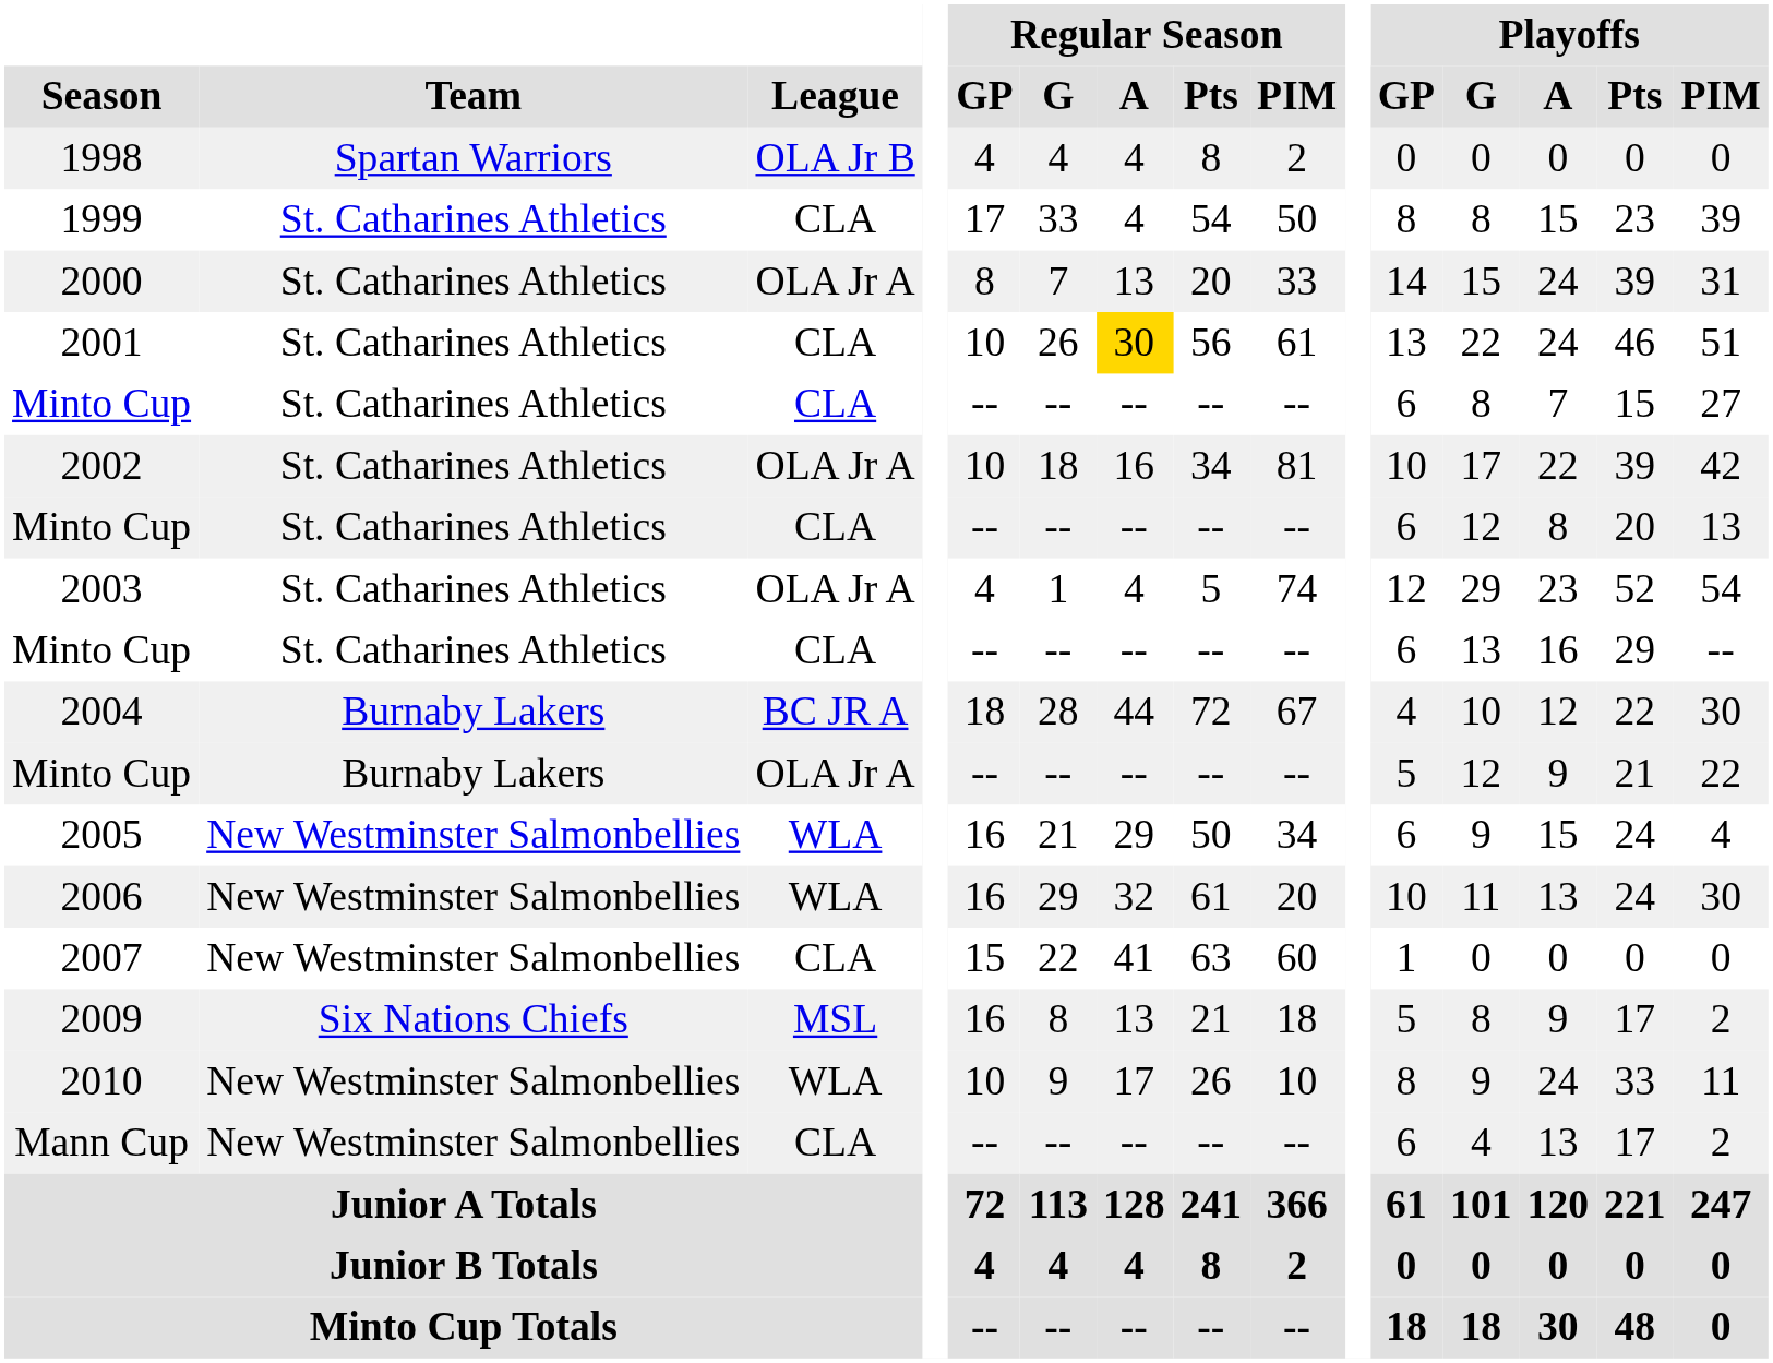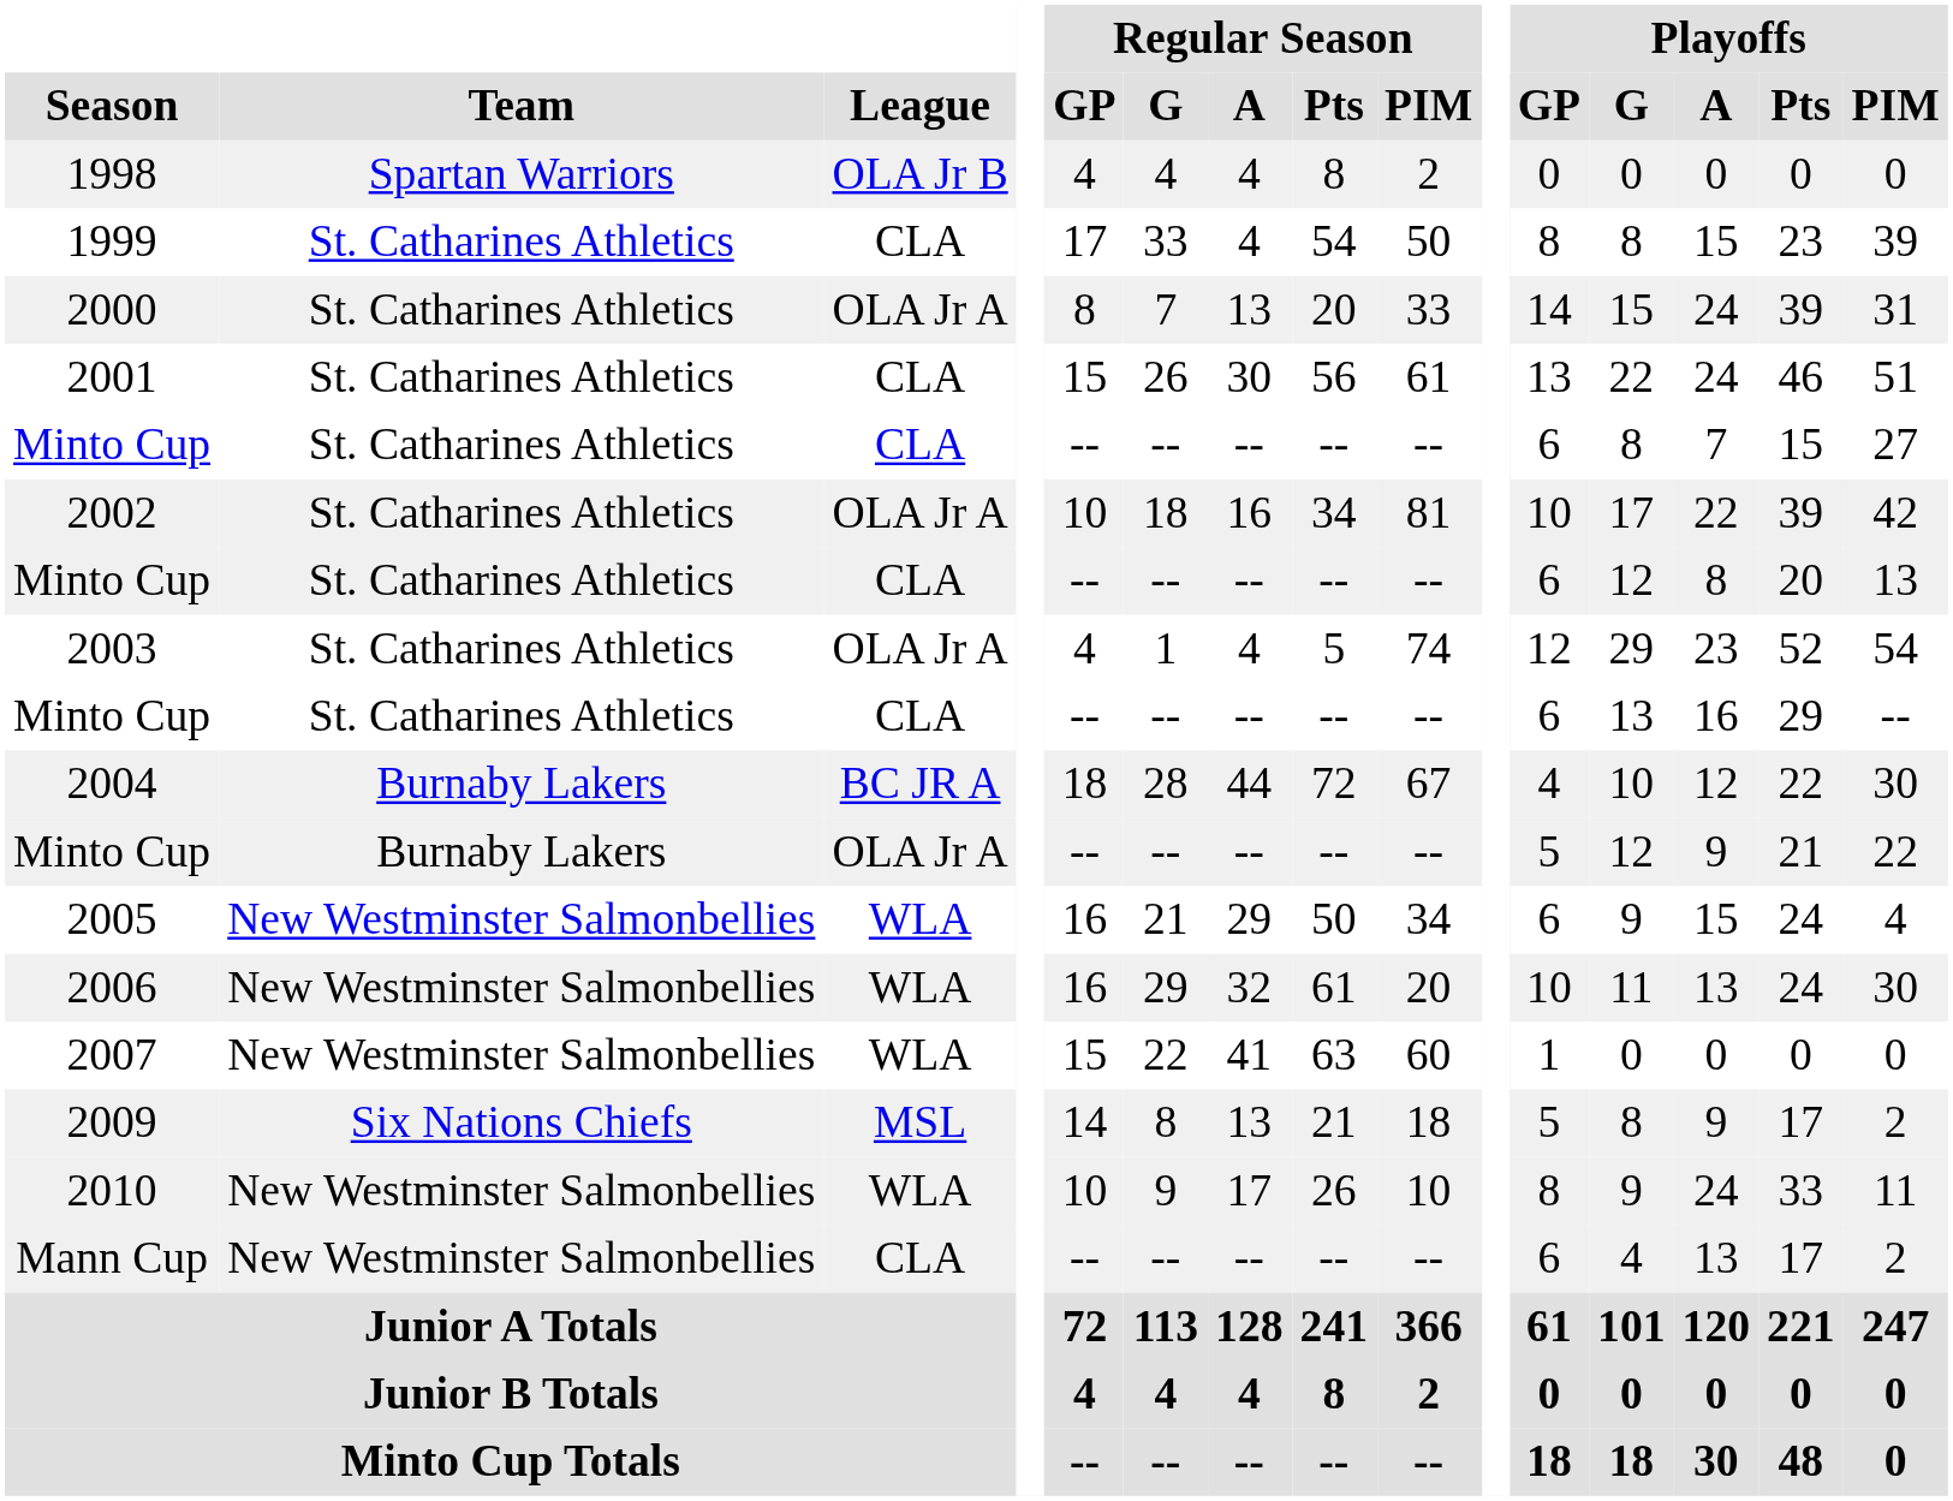 <table BORDER="0" CELLPADDING="3" CELLSPACING="0" ID="Table3">
 <tr ALIGN="center" bgcolor="#e0e0e0">
 <th ALIGN="center" colspan="3" bgcolor="#ffffff"> </th>
 <th ALIGN="center" rowspan="99" bgcolor="#ffffff"> </th>
 <th ALIGN="center" colspan="5">Regular Season</th>
 <th ALIGN="center" rowspan="99" bgcolor="#ffffff"> </th>
 <th ALIGN="center" colspan="5">Playoffs</th>
 </tr>
 <tr ALIGN="center" bgcolor="#e0e0e0">
 <th ALIGN="center">Season</th>
 <th ALIGN="center">Team</th>
 <th ALIGN="center">League</th>
 <th ALIGN="center">GP</th>
 <th ALIGN="center">G</th>
 <th ALIGN="center">A</th>
 <th ALIGN="center">Pts</th>
 <th ALIGN="center">PIM</th>
 <th ALIGN="center">GP</th>
 <th ALIGN="center">G</th>
 <th ALIGN="center">A</th>
 <th ALIGN="center">Pts</th>
 <th ALIGN="center">PIM</th>
 </tr>
 <tr ALIGN="center" bgcolor="#f0f0f0">
 <td ALIGN="center">1998</td>
 <td ALIGN="center"><a href='#'>Spartan Warriors</a></td>
 <td ALIGN="center"><a href='#'>OLA Jr B</a></td>
 <td ALIGN="center">4</td>
 <td ALIGN="center">4</td>
 <td ALIGN="center">4</td>
 <td ALIGN="center">8</td>
 <td ALIGN="center">2</td>
 <td ALIGN="center">0</td>
 <td ALIGN="center">0</td>
 <td ALIGN="center">0</td>
 <td ALIGN="center">0</td>
 <td ALIGN="center">0</td>
 </tr>
 <tr ALIGN="center">
 <td ALIGN="center">1999</td>
 <td ALIGN="center"><a href='#'>St. Catharines Athletics</a></td>
 <td ALIGN="center">CLA</td>
 <td ALIGN="center">17</td>
 <td ALIGN="center">33</td>
 <td ALIGN="center">4</td>
 <td ALIGN="center">54</td>
 <td ALIGN="center">50</td>
 <td ALIGN="center">8</td>
 <td ALIGN="center">8</td>
 <td ALIGN="center">15</td>
 <td ALIGN="center">23</td>
 <td ALIGN="center">39</td>
 </tr>
 <tr ALIGN="center" bgcolor="#f0f0f0">
 <td ALIGN="center">2000</td>
 <td ALIGN="center">St. Catharines Athletics</td>
 <td ALIGN="center">OLA Jr A</td>
 <td ALIGN="center">8</td>
 <td ALIGN="center">7</td>
 <td ALIGN="center">13</td>
 <td ALIGN="center">20</td>
 <td ALIGN="center">33</td>
 <td ALIGN="center">14</td>
 <td ALIGN="center">15</td>
 <td ALIGN="center">24</td>
 <td ALIGN="center">39</td>
 <td ALIGN="center">31</td>
 </tr>
 <tr ALIGN="center">
 <td ALIGN="center">2001</td>
 <td ALIGN="center">St. Catharines Athletics</td>
 <td ALIGN="center">CLA</td>
-<td ALIGN="center">10</td>
+<td ALIGN="center">15</td>
 <td ALIGN="center">26</td>
-<td ALIGN="center" style="background: gold;">30</td>
+<td ALIGN="center">30</td>
 <td ALIGN="center">56</td>
 <td ALIGN="center">61</td>
 <td ALIGN="center">13</td>
 <td ALIGN="center">22</td>
 <td ALIGN="center">24</td>
 <td ALIGN="center">46</td>
 <td ALIGN="center">51</td>
 </tr>
 <tr ALIGN="center">
 <td ALIGN="center"><a href='#'>Minto Cup</a></td>
 <td ALIGN="center">St. Catharines Athletics</td>
 <td ALIGN="center"><a href='#'>CLA</a></td>
 <td ALIGN="center">--</td>
 <td ALIGN="center">--</td>
 <td ALIGN="center">--</td>
 <td ALIGN="center">--</td>
 <td ALIGN="center">--</td>
 <td ALIGN="center">6</td>
 <td ALIGN="center">8</td>
 <td ALIGN="center">7</td>
 <td ALIGN="center">15</td>
 <td ALIGN="center">27</td>
 </tr>
 <tr ALIGN="center" bgcolor="#f0f0f0">
 <td ALIGN="center">2002</td>
 <td ALIGN="center">St. Catharines Athletics</td>
 <td ALIGN="center">OLA Jr A</td>
 <td ALIGN="center">10</td>
 <td ALIGN="center">18</td>
 <td ALIGN="center">16</td>
 <td ALIGN="center">34</td>
 <td ALIGN="center">81</td>
 <td ALIGN="center">10</td>
 <td ALIGN="center">17</td>
 <td ALIGN="center">22</td>
 <td ALIGN="center">39</td>
 <td ALIGN="center">42</td>
 </tr>
 <tr ALIGN="center" bgcolor="#f0f0f0">
 <td ALIGN="center">Minto Cup</td>
 <td ALIGN="center">St. Catharines Athletics</td>
 <td ALIGN="center">CLA</td>
 <td ALIGN="center">--</td>
 <td ALIGN="center">--</td>
 <td ALIGN="center">--</td>
 <td ALIGN="center">--</td>
 <td ALIGN="center">--</td>
 <td ALIGN="center">6</td>
 <td ALIGN="center">12</td>
 <td ALIGN="center">8</td>
 <td ALIGN="center">20</td>
 <td ALIGN="center">13</td>
 </tr>
 <tr ALIGN="center">
 <td ALIGN="center">2003</td>
 <td ALIGN="center">St. Catharines Athletics</td>
 <td ALIGN="center">OLA Jr A</td>
 <td ALIGN="center">4</td>
 <td ALIGN="center">1</td>
 <td ALIGN="center">4</td>
 <td ALIGN="center">5</td>
 <td ALIGN="center">74</td>
 <td ALIGN="center">12</td>
 <td ALIGN="center">29</td>
 <td ALIGN="center">23</td>
 <td ALIGN="center">52</td>
 <td ALIGN="center">54</td>
 </tr>
 <tr ALIGN="center">
 <td ALIGN="center">Minto Cup</td>
 <td ALIGN="center">St. Catharines Athletics</td>
 <td ALIGN="center">CLA</td>
 <td ALIGN="center">--</td>
 <td ALIGN="center">--</td>
 <td ALIGN="center">--</td>
 <td ALIGN="center">--</td>
 <td ALIGN="center">--</td>
 <td ALIGN="center">6</td>
 <td ALIGN="center">13</td>
 <td ALIGN="center">16</td>
 <td ALIGN="center">29</td>
 <td ALIGN="center">--</td>
 </tr>
 <tr ALIGN="center" bgcolor="#f0f0f0">
 <td ALIGN="center">2004</td>
 <td ALIGN="center"><a href='#'>Burnaby Lakers</a></td>
 <td ALIGN="center"><a href='#'>BC JR A</a></td>
 <td ALIGN="center">18</td>
 <td ALIGN="center">28</td>
 <td ALIGN="center">44</td>
 <td ALIGN="center">72</td>
 <td ALIGN="center">67</td>
 <td ALIGN="center">4</td>
 <td ALIGN="center">10</td>
 <td ALIGN="center">12</td>
 <td ALIGN="center">22</td>
 <td ALIGN="center">30</td>
 </tr>
 <tr ALIGN="center" bgcolor="#f0f0f0">
 <td ALIGN="center">Minto Cup</td>
 <td ALIGN="center">Burnaby Lakers</td>
 <td ALIGN="center">OLA Jr A</td>
 <td ALIGN="center">--</td>
 <td ALIGN="center">--</td>
 <td ALIGN="center">--</td>
 <td ALIGN="center">--</td>
 <td ALIGN="center">--</td>
 <td ALIGN="center">5</td>
 <td ALIGN="center">12</td>
 <td ALIGN="center">9</td>
 <td ALIGN="center">21</td>
 <td ALIGN="center">22</td>
 </tr>
 <tr ALIGN="center">
 <td ALIGN="center">2005</td>
 <td ALIGN="center"><a href='#'>New Westminster Salmonbellies</a></td>
 <td ALIGN="center"><a href='#'>WLA</a></td>
 <td ALIGN="center">16</td>
 <td ALIGN="center">21</td>
 <td ALIGN="center">29</td>
 <td ALIGN="center">50</td>
 <td ALIGN="center">34</td>
 <td ALIGN="center">6</td>
 <td ALIGN="center">9</td>
 <td ALIGN="center">15</td>
 <td ALIGN="center">24</td>
 <td ALIGN="center">4</td>
 </tr>
 <tr ALIGN="center" bgcolor="#f0f0f0">
 <td ALIGN="center">2006</td>
 <td ALIGN="center">New Westminster Salmonbellies</td>
 <td ALIGN="center">WLA</td>
 <td ALIGN="center">16</td>
 <td ALIGN="center">29</td>
 <td ALIGN="center">32</td>
 <td ALIGN="center">61</td>
 <td ALIGN="center">20</td>
 <td ALIGN="center">10</td>
 <td ALIGN="center">11</td>
 <td ALIGN="center">13</td>
 <td ALIGN="center">24</td>
 <td ALIGN="center">30</td>
 </tr>
 <tr ALIGN="center">
 <td ALIGN="center">2007</td>
 <td ALIGN="center">New Westminster Salmonbellies</td>
-<td ALIGN="center">CLA</td>
+<td ALIGN="center">WLA</td>
 <td ALIGN="center">15</td>
 <td ALIGN="center">22</td>
 <td ALIGN="center">41</td>
 <td ALIGN="center">63</td>
 <td ALIGN="center">60</td>
 <td ALIGN="center">1</td>
 <td ALIGN="center">0</td>
 <td ALIGN="center">0</td>
 <td ALIGN="center">0</td>
 <td ALIGN="center">0</td>
 </tr>
 <tr ALIGN="center" bgcolor="#f0f0f0">
 <td ALIGN="center">2009</td>
 <td ALIGN="center"><a href='#'>Six Nations Chiefs</a></td>
 <td ALIGN="center"><a href='#'>MSL</a></td>
-<td ALIGN="center">16</td>
+<td ALIGN="center">14</td>
 <td ALIGN="center">8</td>
 <td ALIGN="center">13</td>
 <td ALIGN="center">21</td>
 <td ALIGN="center">18</td>
 <td ALIGN="center">5</td>
 <td ALIGN="center">8</td>
 <td ALIGN="center">9</td>
 <td ALIGN="center">17</td>
 <td ALIGN="center">2</td>
 </tr>
 <tr ALIGN="center" bgcolor="#f0f0f0">
 <td ALIGN="center">2010</td>
 <td ALIGN="center">New Westminster Salmonbellies</td>
 <td ALIGN="center">WLA</td>
 <td ALIGN="center">10</td>
 <td ALIGN="center">9</td>
 <td ALIGN="center">17</td>
 <td ALIGN="center">26</td>
 <td ALIGN="center">10</td>
 <td ALIGN="center">8</td>
 <td ALIGN="center">9</td>
 <td ALIGN="center">24</td>
 <td ALIGN="center">33</td>
 <td ALIGN="center">11</td>
 </tr>
 <tr ALIGN="center" bgcolor="#f0f0f0">
 <td ALIGN="center">Mann Cup</td>
 <td ALIGN="center">New Westminster Salmonbellies</td>
 <td ALIGN="center">CLA</td>
 <td ALIGN="center">--</td>
 <td ALIGN="center">--</td>
 <td ALIGN="center">--</td>
 <td ALIGN="center">--</td>
 <td ALIGN="center">--</td>
 <td ALIGN="center">6</td>
 <td ALIGN="center">4</td>
 <td ALIGN="center">13</td>
 <td ALIGN="center">17</td>
 <td ALIGN="center">2</td>
 </tr>
 <tr ALIGN="center" bgcolor="#e0e0e0">
 <th colspan="3">Junior A Totals</th>
 <th>72</th>
 <th>113</th>
 <th>128</th>
 <th>241</th>
 <th>366</th>
 <th>61</th>
 <th>101</th>
 <th>120</th>
 <th>221</th>
 <th>247</th>
 </tr>
 <tr ALIGN="center" bgcolor="#e0e0e0">
 <th colspan="3">Junior B Totals</th>
 <th>4</th>
 <th>4</th>
 <th>4</th>
 <th>8</th>
 <th>2</th>
 <th>0</th>
 <th>0</th>
 <th>0</th>
 <th>0</th>
 <th>0</th>
 </tr>
 <tr ALIGN="center" bgcolor="#e0e0e0">
 <th colspan="3">Minto Cup Totals</th>
 <th>--</th>
 <th>--</th>
 <th>--</th>
 <th>--</th>
 <th>--</th>
 <th>18</th>
 <th>18</th>
 <th>30</th>
 <th>48</th>
 <th>0</th>
 </tr>
 </table>
